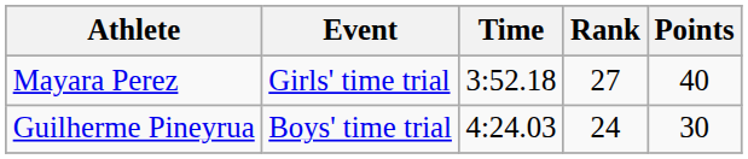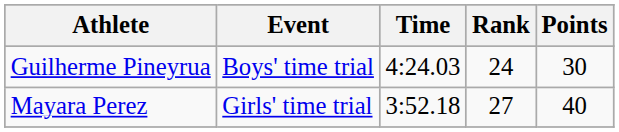 <table class="wikitable" border="1" style="font-size:90%">
 <tr>
 <th>Athlete</th>
 <th>Event</th>
 <th>Time</th>
 <th>Rank</th>
 <th>Points</th>
 </tr>
 <tr>
+<td><a href='#'>Guilherme Pineyrua</a></td>
+<td><a href='#'>Boys' time trial</a></td>
+<td align=center>4:24.03</td>
+<td align=center>24</td>
+<td align=center>30</td>
+</tr>
+<tr>
 <td><a href='#'>Mayara Perez</a></td>
 <td><a href='#'>Girls' time trial</a></td>
 <td align=center>3:52.18</td>
 <td align=center>27</td>
 <td align=center>40</td>
 </tr>
-<tr>
-<td><a href='#'>Guilherme Pineyrua</a></td>
-<td><a href='#'>Boys' time trial</a></td>
-<td align=center>4:24.03</td>
-<td align=center>24</td>
-<td align=center>30</td>
-</tr>
 </table>
